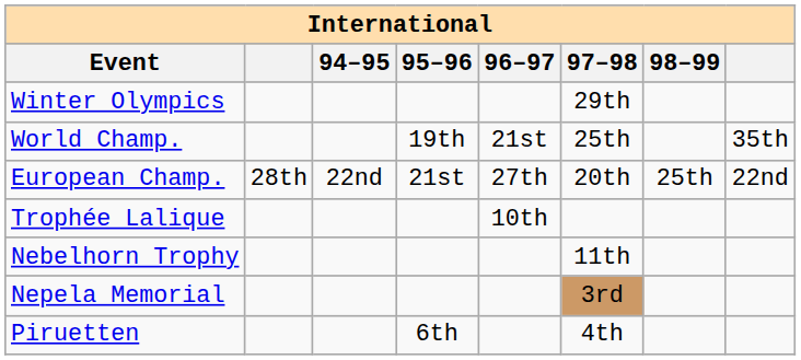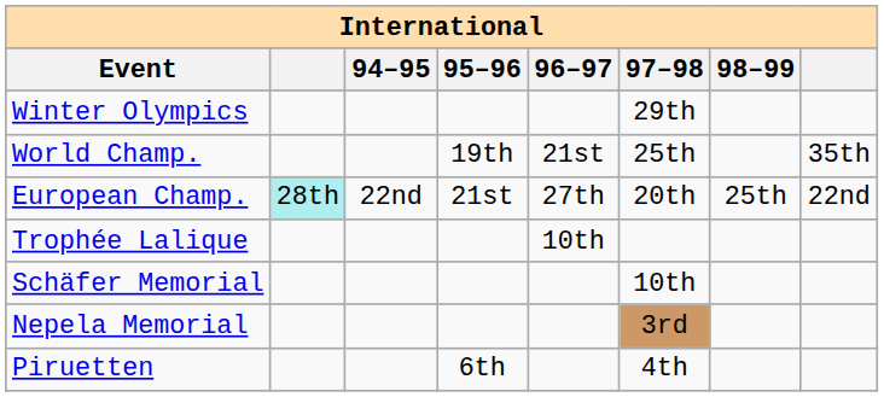 <table class="wikitable" style="text-align:center">
 <tr>
 <th style="background-color: #ffdead; " colspan=8 align=center>International</th>
 </tr>
 <tr>
 <th>Event</th>
 <th></th>
 <th>94–95</th>
 <th>95–96</th>
 <th>96–97</th>
 <th>97–98</th>
 <th>98–99</th>
 <th></th>
 </tr>
 <tr>
 <td align=left><a href='#'>Winter Olympics</a></td>
 <td></td>
 <td></td>
 <td></td>
 <td></td>
 <td>29th</td>
 <td></td>
 <td></td>
 </tr>
 <tr>
 <td align=left><a href='#'>World Champ.</a></td>
 <td></td>
 <td></td>
 <td>19th</td>
 <td>21st</td>
 <td>25th</td>
 <td></td>
 <td>35th</td>
 </tr>
 <tr>
 <td align=left><a href='#'>European Champ.</a></td>
-<td>28th</td>
+<td style="background: paleturquoise;">28th</td>
 <td>22nd</td>
 <td>21st</td>
 <td>27th</td>
 <td>20th</td>
 <td>25th</td>
 <td>22nd</td>
 </tr>
 <tr>
 <td align=left> <a href='#'>Trophée Lalique</a></td>
 <td></td>
 <td></td>
 <td></td>
 <td>10th</td>
 <td></td>
 <td></td>
 <td></td>
 </tr>
 <tr>
-<td align=left><a href='#'>Nebelhorn Trophy</a></td>
+<td align=left><a href='#'>Schäfer Memorial</a></td>
 <td></td>
 <td></td>
 <td></td>
 <td></td>
-<td>11th</td>
+<td>10th</td>
 <td></td>
 <td></td>
 </tr>
 <tr>
 <td align=left><a href='#'>Nepela Memorial</a></td>
 <td></td>
 <td></td>
 <td></td>
 <td></td>
 <td bgcolor=cc9966>3rd</td>
 <td></td>
 <td></td>
 </tr>
 <tr>
 <td align=left><a href='#'>Piruetten</a></td>
 <td></td>
 <td></td>
 <td>6th</td>
 <td></td>
 <td>4th</td>
 <td></td>
 <td></td>
 </tr>
 </table>
